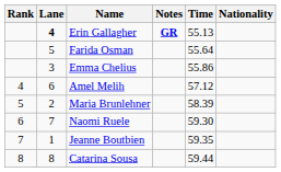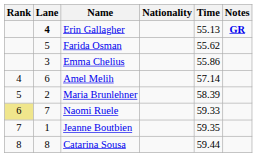 <table class="wikitable sortable" style="text-align:center">
 <tr>
 <th>Rank</th>
 <th>Lane</th>
 <th>Name</th>
+<th>Nationality</th>
+<th>Time</th>
 <th>Notes</th>
-<th>Time</th>
-<th>Nationality</th>
 </tr>
 <tr>
 <td></td>
 <td><strong>4</strong></td>
 <td align=left><a href='#'>Erin Gallagher</a></td>
+<td align=left></td>
+<td>55.13</td>
 <td><strong><a href='#'>GR</a></strong></td>
-<td>55.13</td>
-<td align=left></td>
 </tr>
 <tr>
 <td></td>
 <td>5</td>
 <td align=left><a href='#'>Farida Osman</a></td>
+<td align=left></td>
+<td>55.62</td>
 <td></td>
-<td>55.64</td>
-<td align=left></td>
 </tr>
 <tr>
 <td></td>
 <td>3</td>
 <td align=left><a href='#'>Emma Chelius</a></td>
+<td align=left></td>
+<td>55.86</td>
 <td></td>
-<td>55.86</td>
-<td align=left></td>
 </tr>
 <tr>
 <td>4</td>
 <td>6</td>
 <td align=left><a href='#'>Amel Melih</a></td>
+<td align=left></td>
+<td>57.14</td>
 <td></td>
-<td>57.12</td>
-<td align=left></td>
 </tr>
 <tr>
 <td>5</td>
 <td>2</td>
 <td align=left><a href='#'>Maria Brunlehner</a></td>
+<td align=left></td>
+<td>58.39</td>
 <td></td>
-<td>58.39</td>
-<td align=left></td>
 </tr>
 <tr>
-<td>6</td>
+<td style="background: khaki;">6</td>
 <td>7</td>
 <td align=left><a href='#'>Naomi Ruele</a></td>
+<td align=left></td>
+<td>59.33</td>
 <td></td>
-<td>59.30</td>
-<td align=left></td>
 </tr>
 <tr>
 <td>7</td>
 <td>1</td>
 <td align=left><a href='#'>Jeanne Boutbien</a></td>
+<td align=left></td>
+<td>59.35</td>
 <td></td>
-<td>59.35</td>
-<td align=left></td>
 </tr>
 <tr>
 <td>8</td>
 <td>8</td>
 <td align=left><a href='#'>Catarina Sousa</a></td>
+<td align=left></td>
+<td>59.44</td>
 <td></td>
-<td>59.44</td>
-<td align=left></td>
 </tr>
 </table>
